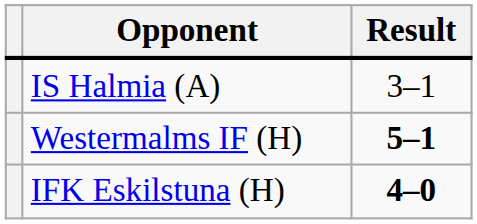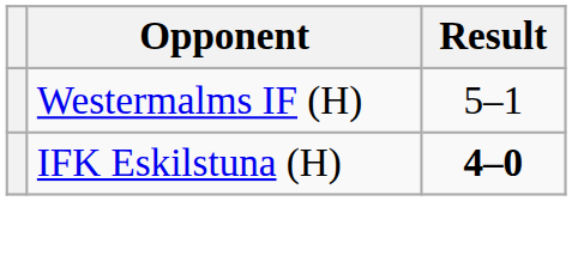 <table class="wikitable plainrowheaders" style="text-align:center;margin-left:1em;float:right;clear:right;min-width:226px">
 <tr>
 <th scope="col"></th>
 <th scope="col">Opponent</th>
 <th scope="col">Result</th>
 </tr>
-<tr style="border-top:2px solid black">
-<th scope="row" style="text-align:center"></th>
-<td align="left"><a href='#'>IS Halmia</a> (A)</td>
-<td>3–1</td>
-</tr>
 <tr>
 <th scope="row" style="text-align:center"></th>
 <td align="left"><a href='#'>Westermalms IF</a> (H)</td>
-<td><strong>5–1</strong></td>
+<td>5–1</td>
 </tr>
 <tr>
 <th scope="row" style="text-align:center"></th>
 <td align="left"><a href='#'>IFK Eskilstuna</a> (H)</td>
 <td><strong>4–0</strong></td>
 </tr>
 </table>
